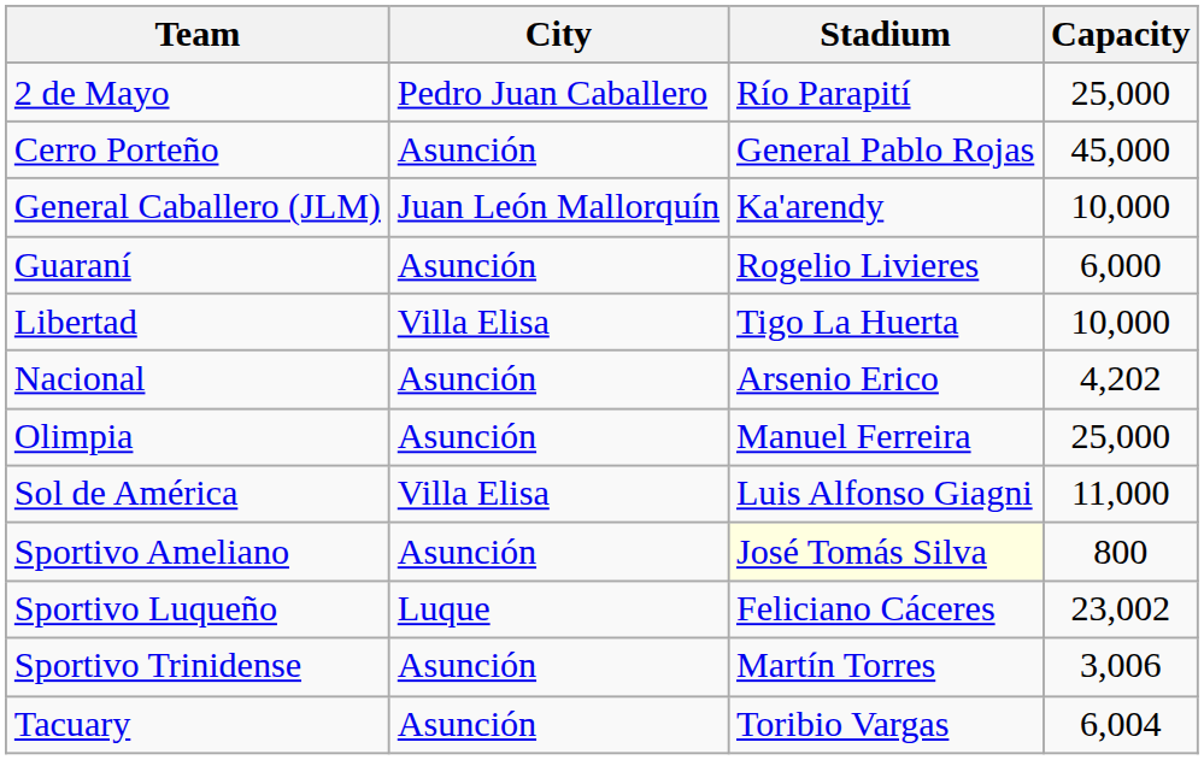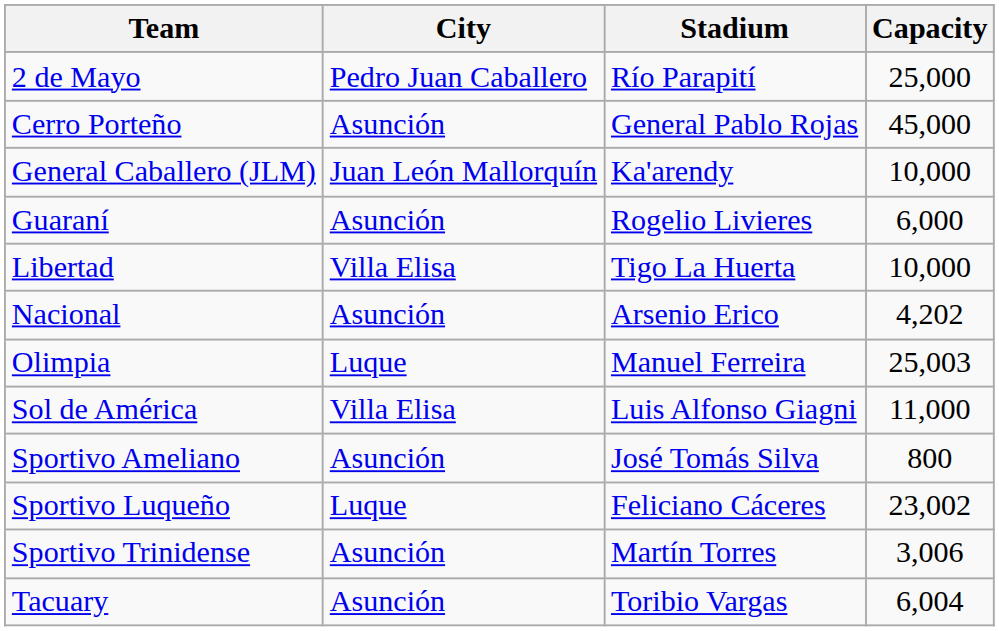 <table class="wikitable sortable">
 <tr>
 <th>Team</th>
 <th>City</th>
 <th>Stadium</th>
 <th>Capacity</th>
 </tr>
 <tr>
 <td><a href='#'>2 de Mayo</a></td>
 <td><a href='#'>Pedro Juan Caballero</a></td>
 <td><a href='#'>Río Parapití</a></td>
 <td align="center">25,000</td>
 </tr>
 <tr>
 <td><a href='#'>Cerro Porteño</a></td>
 <td><a href='#'>Asunción</a></td>
 <td><a href='#'>General Pablo Rojas</a></td>
 <td align="center">45,000</td>
 </tr>
 <tr>
 <td><a href='#'>General Caballero (JLM)</a></td>
 <td><a href='#'>Juan León Mallorquín</a></td>
 <td><a href='#'>Ka'arendy</a></td>
 <td align="center">10,000</td>
 </tr>
 <tr>
 <td><a href='#'>Guaraní</a></td>
 <td><a href='#'>Asunción</a></td>
 <td><a href='#'>Rogelio Livieres</a></td>
 <td align="center">6,000</td>
 </tr>
 <tr>
 <td><a href='#'>Libertad</a></td>
 <td><a href='#'>Villa Elisa</a></td>
 <td><a href='#'>Tigo La Huerta</a></td>
 <td align="center">10,000</td>
 </tr>
 <tr>
 <td><a href='#'>Nacional</a></td>
 <td><a href='#'>Asunción</a></td>
 <td><a href='#'>Arsenio Erico</a></td>
 <td align="center">4,202</td>
 </tr>
 <tr>
 <td><a href='#'>Olimpia</a></td>
-<td><a href='#'>Asunción</a></td>
+<td><a href='#'>Luque</a></td>
 <td><a href='#'>Manuel Ferreira</a></td>
-<td align="center">25,000</td>
+<td align="center">25,003</td>
 </tr>
 <tr>
 <td><a href='#'>Sol de América</a></td>
 <td><a href='#'>Villa Elisa</a></td>
 <td><a href='#'>Luis Alfonso Giagni</a></td>
 <td align="center">11,000</td>
 </tr>
 <tr>
 <td><a href='#'>Sportivo Ameliano</a></td>
 <td><a href='#'>Asunción</a></td>
-<td style="background: lightyellow;"><a href='#'>José Tomás Silva</a></td>
+<td><a href='#'>José Tomás Silva</a></td>
 <td align="center">800</td>
 </tr>
 <tr>
 <td><a href='#'>Sportivo Luqueño</a></td>
 <td><a href='#'>Luque</a></td>
 <td><a href='#'>Feliciano Cáceres</a></td>
 <td align="center">23,002</td>
 </tr>
 <tr>
 <td><a href='#'>Sportivo Trinidense</a></td>
 <td><a href='#'>Asunción</a></td>
 <td><a href='#'>Martín Torres</a></td>
 <td align="center">3,006</td>
 </tr>
 <tr>
 <td><a href='#'>Tacuary</a></td>
 <td><a href='#'>Asunción</a></td>
 <td><a href='#'>Toribio Vargas</a></td>
 <td align="center">6,004</td>
 </tr>
 </table>
